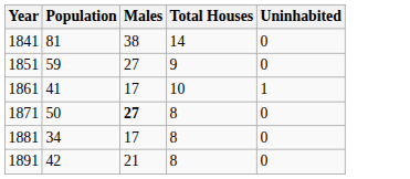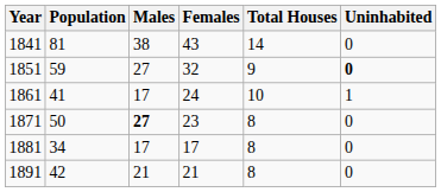 <table class="wikitable">
 <tr>
 <th>Year</th>
 <th>Population</th>
 <th>Males</th>
+<th>Females</th>
 <th>Total Houses</th>
 <th>Uninhabited</th>
 </tr>
 <tr>
 <td>1841</td>
 <td>81</td>
 <td>38</td>
+<td>43</td>
 <td>14</td>
 <td>0</td>
 </tr>
 <tr>
 <td>1851</td>
 <td>59</td>
 <td>27</td>
+<td>32</td>
 <td>9</td>
-<td>0</td>
+<td><strong>0</strong></td>
 </tr>
 <tr>
 <td>1861</td>
 <td>41</td>
 <td>17</td>
+<td>24</td>
 <td>10</td>
 <td>1</td>
 </tr>
 <tr>
 <td>1871</td>
 <td>50</td>
 <td><strong>27</strong></td>
+<td>23</td>
 <td>8</td>
 <td>0</td>
 </tr>
 <tr>
 <td>1881</td>
 <td>34</td>
+<td>17</td>
 <td>17</td>
 <td>8</td>
 <td>0</td>
 </tr>
 <tr>
 <td>1891</td>
 <td>42</td>
 <td>21</td>
+<td>21</td>
 <td>8</td>
 <td>0</td>
 </tr>
 </table>
